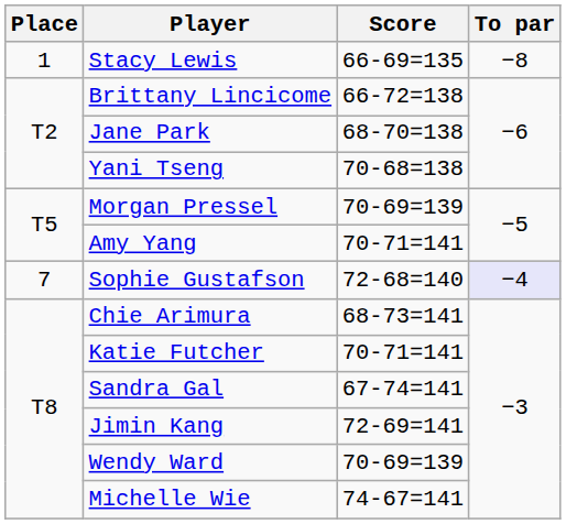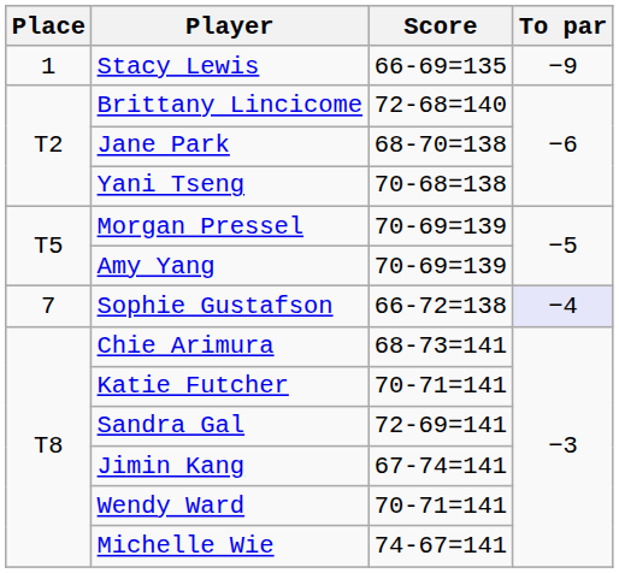 <table class="wikitable">
 <tr>
 <th>Place</th>
 <th>Player</th>
 <th>Score</th>
 <th>To par</th>
 </tr>
 <tr>
 <td align=center>1</td>
 <td> <a href='#'>Stacy Lewis</a></td>
 <td>66-69=135</td>
-<td align=center>−8</td>
+<td align=center>−9</td>
 </tr>
 <tr>
 <td rowspan=3 align=center>T2</td>
 <td> <a href='#'>Brittany Lincicome</a></td>
-<td>66-72=138</td>
+<td>72-68=140</td>
 <td rowspan=3 align=center>−6</td>
 </tr>
 <tr>
 <td> <a href='#'>Jane Park</a></td>
 <td>68-70=138</td>
 </tr>
 <tr>
 <td> <a href='#'>Yani Tseng</a></td>
 <td>70-68=138</td>
 </tr>
 <tr>
 <td rowspan=2 align=center>T5</td>
 <td> <a href='#'>Morgan Pressel</a></td>
 <td>70-69=139</td>
 <td rowspan=2 align=center>−5</td>
 </tr>
 <tr>
 <td> <a href='#'>Amy Yang</a></td>
-<td>70-71=141</td>
+<td>70-69=139</td>
 </tr>
 <tr>
 <td align=center>7</td>
 <td> <a href='#'>Sophie Gustafson</a></td>
-<td>72-68=140</td>
+<td>66-72=138</td>
 <td align=center style="background: lavender;">−4</td>
 </tr>
 <tr>
 <td align=center rowspan=6>T8</td>
 <td> <a href='#'>Chie Arimura</a></td>
 <td>68-73=141</td>
 <td align=center rowspan=6>−3</td>
 </tr>
 <tr>
 <td> <a href='#'>Katie Futcher</a></td>
 <td>70-71=141</td>
 </tr>
 <tr>
 <td> <a href='#'>Sandra Gal</a></td>
+<td>72-69=141</td>
+</tr>
+<tr>
+<td> <a href='#'>Jimin Kang</a></td>
 <td>67-74=141</td>
 </tr>
 <tr>
-<td> <a href='#'>Jimin Kang</a></td>
-<td>72-69=141</td>
-</tr>
-<tr>
 <td> <a href='#'>Wendy Ward</a></td>
-<td>70-69=139</td>
+<td>70-71=141</td>
 </tr>
 <tr>
 <td> <a href='#'>Michelle Wie</a></td>
 <td>74-67=141</td>
 </tr>
 </table>
